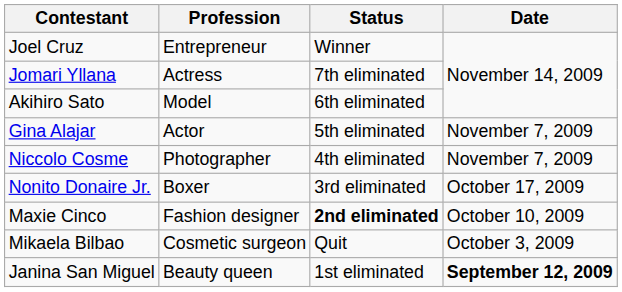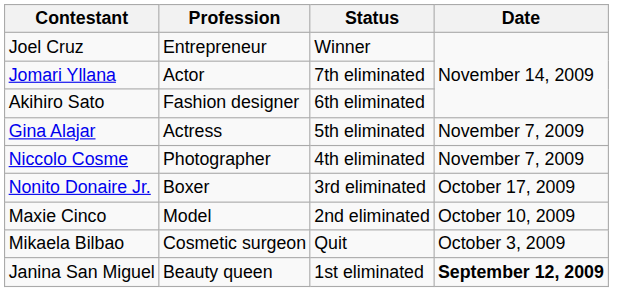 <table class="wikitable">
 <tr>
 <th>Contestant</th>
 <th>Profession</th>
 <th>Status</th>
 <th>Date</th>
 </tr>
 <tr>
 <td>Joel Cruz</td>
 <td>Entrepreneur</td>
 <td>Winner</td>
 <td rowspan="3">November 14, 2009</td>
 </tr>
 <tr>
 <td><a href='#'>Jomari Yllana</a></td>
-<td>Actress</td>
+<td>Actor</td>
 <td>7th eliminated</td>
 </tr>
 <tr>
 <td>Akihiro Sato</td>
-<td>Model</td>
+<td>Fashion designer</td>
 <td>6th eliminated</td>
 </tr>
 <tr>
 <td><a href='#'>Gina Alajar</a></td>
-<td>Actor</td>
+<td>Actress</td>
 <td>5th eliminated</td>
 <td>November 7, 2009</td>
 </tr>
 <tr>
 <td><a href='#'>Niccolo Cosme</a></td>
 <td>Photographer</td>
 <td>4th eliminated</td>
 <td>November 7, 2009</td>
 </tr>
 <tr>
 <td><a href='#'>Nonito Donaire Jr.</a></td>
 <td>Boxer</td>
 <td>3rd eliminated</td>
 <td>October 17, 2009</td>
 </tr>
 <tr>
 <td>Maxie Cinco</td>
-<td>Fashion designer</td>
-<td><strong>2nd eliminated</strong></td>
+<td>Model</td>
+<td>2nd eliminated</td>
 <td>October 10, 2009</td>
 </tr>
 <tr>
 <td>Mikaela Bilbao</td>
 <td>Cosmetic surgeon</td>
 <td>Quit</td>
 <td>October 3, 2009</td>
 </tr>
 <tr>
 <td>Janina San Miguel</td>
 <td>Beauty queen</td>
 <td>1st eliminated</td>
 <td><strong>September 12, 2009</strong></td>
 </tr>
 </table>
